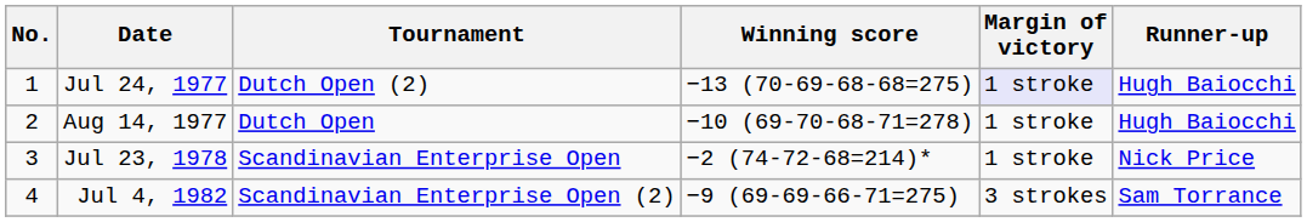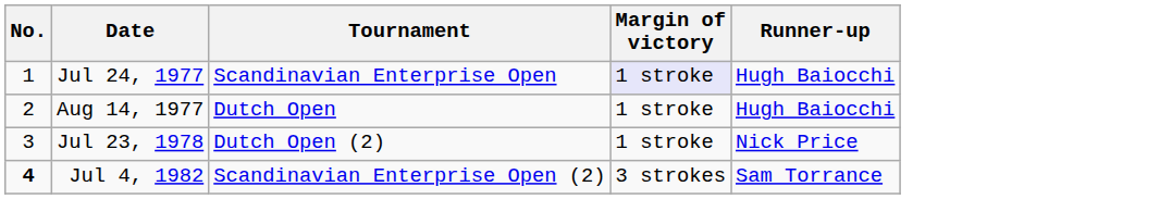 <table class="wikitable" style="font-size:95%;">
 <tr>
 <th>No.</th>
 <th>Date</th>
 <th>Tournament</th>
-<th>Winning score</th>
 <th>Margin of<br>victory</th>
 <th>Runner-up</th>
 </tr>
 <tr>
 <td align=center>1</td>
 <td align=right>Jul 24, <a href='#'>1977</a></td>
-<td><a href='#'>Dutch Open</a> (2)</td>
-<td>−13 (70-69-68-68=275)</td>
+<td><a href='#'>Scandinavian Enterprise Open</a></td>
 <td style="background: lavender;">1 stroke</td>
 <td> <a href='#'>Hugh Baiocchi</a></td>
 </tr>
 <tr>
 <td align=center>2</td>
 <td align=right>Aug 14, 1977</td>
 <td><a href='#'>Dutch Open</a></td>
-<td>−10 (69-70-68-71=278)</td>
 <td>1 stroke</td>
 <td> <a href='#'>Hugh Baiocchi</a></td>
 </tr>
 <tr>
 <td align=center>3</td>
 <td align=right>Jul 23, <a href='#'>1978</a></td>
-<td><a href='#'>Scandinavian Enterprise Open</a></td>
-<td>−2 (74-72-68=214)*</td>
+<td><a href='#'>Dutch Open</a> (2)</td>
 <td>1 stroke</td>
 <td> <a href='#'>Nick Price</a></td>
 </tr>
 <tr>
-<td align=center>4</td>
+<td align=center><strong>4</strong></td>
 <td align=right>Jul 4, <a href='#'>1982</a></td>
 <td><a href='#'>Scandinavian Enterprise Open</a> (2)</td>
-<td>−9 (69-69-66-71=275)</td>
 <td>3 strokes</td>
 <td> <a href='#'>Sam Torrance</a></td>
 </tr>
 </table>
